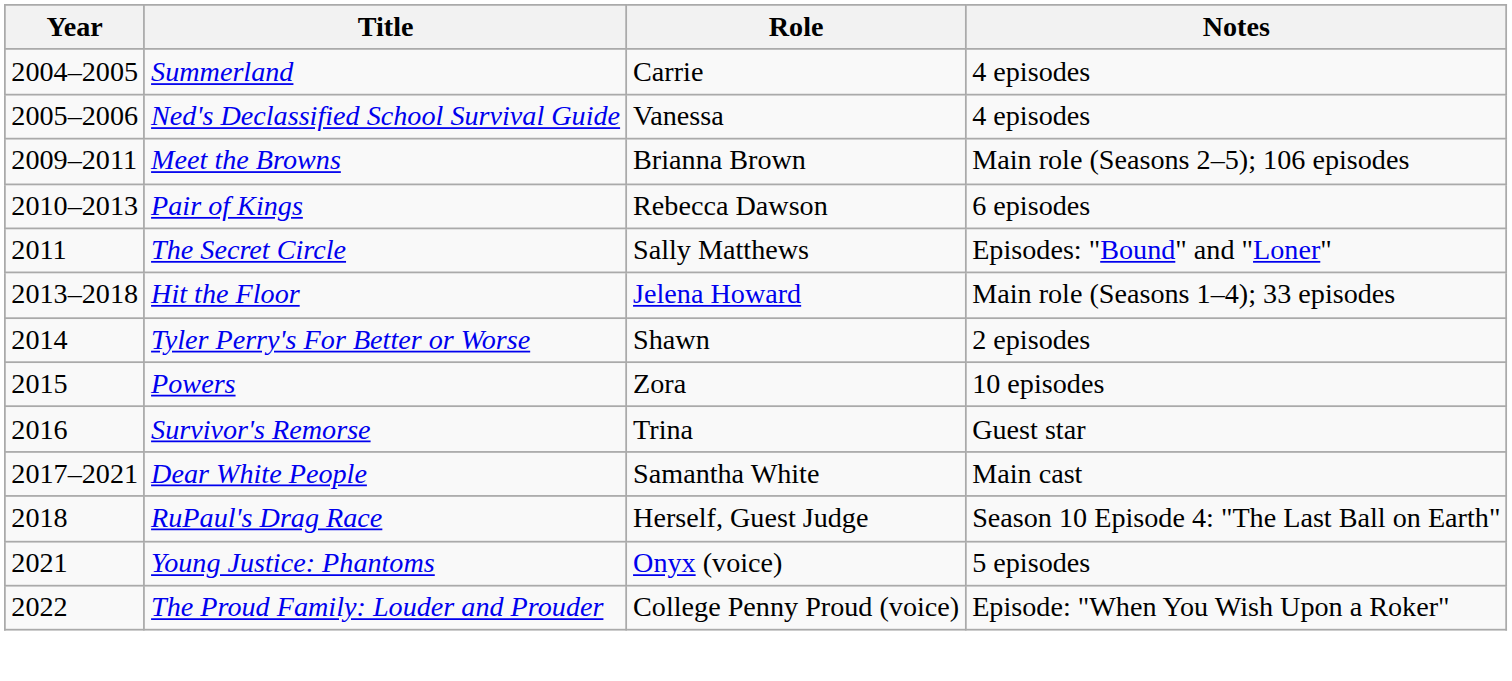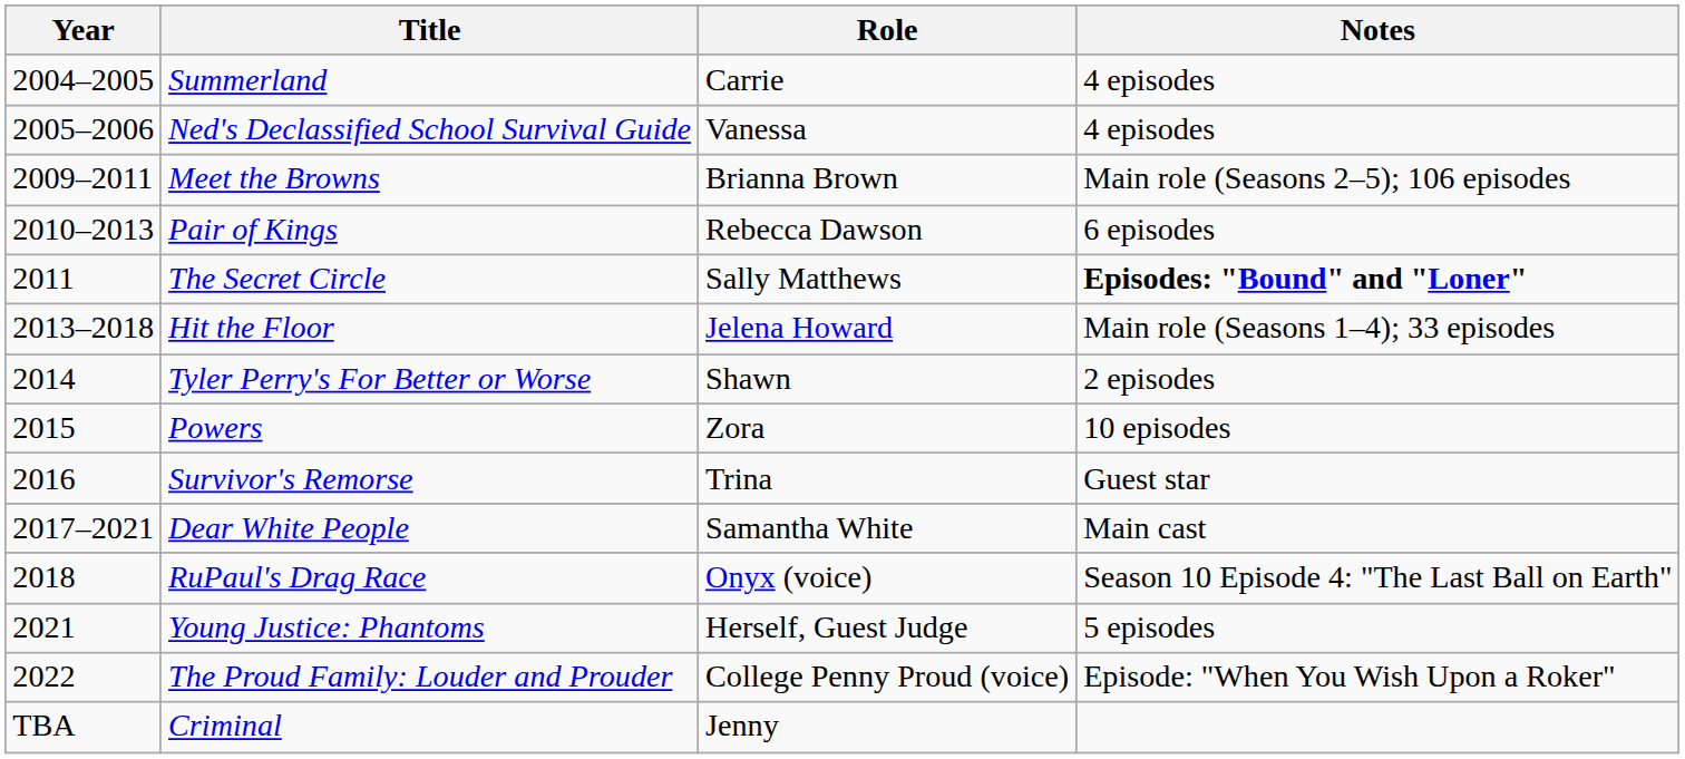 <table class="wikitable sortable">
 <tr>
 <th>Year</th>
 <th>Title</th>
 <th>Role</th>
 <th class="unsortable">Notes</th>
 </tr>
 <tr>
 <td>2004–2005</td>
 <td><em><a href='#'>Summerland</a></em></td>
 <td>Carrie</td>
 <td>4 episodes</td>
 </tr>
 <tr>
 <td>2005–2006</td>
 <td><em><a href='#'>Ned's Declassified School Survival Guide</a></em></td>
 <td>Vanessa</td>
 <td>4 episodes</td>
 </tr>
 <tr>
 <td>2009–2011</td>
 <td><em><a href='#'>Meet the Browns</a></em></td>
 <td>Brianna Brown</td>
 <td>Main role (Seasons 2–5); 106 episodes</td>
 </tr>
 <tr>
 <td>2010–2013</td>
 <td><em><a href='#'>Pair of Kings</a></em></td>
 <td>Rebecca Dawson</td>
 <td>6 episodes</td>
 </tr>
 <tr>
 <td>2011</td>
 <td><em><a href='#'>The Secret Circle</a></em></td>
 <td>Sally Matthews</td>
-<td>Episodes: "<a href='#'>Bound</a>" and "<a href='#'>Loner</a>"</td>
+<td><strong>Episodes: "<a href='#'>Bound</a>" and "<a href='#'>Loner</a>"</strong></td>
 </tr>
 <tr>
 <td>2013–2018</td>
 <td><em><a href='#'>Hit the Floor</a></em></td>
 <td><a href='#'>Jelena Howard</a></td>
 <td>Main role (Seasons 1–4); 33 episodes</td>
 </tr>
 <tr>
 <td>2014</td>
 <td><em><a href='#'>Tyler Perry's For Better or Worse</a></em></td>
 <td>Shawn</td>
 <td>2 episodes</td>
 </tr>
 <tr>
 <td>2015</td>
 <td><em><a href='#'>Powers</a></em></td>
 <td>Zora</td>
 <td>10 episodes</td>
 </tr>
 <tr>
 <td>2016</td>
 <td><em><a href='#'>Survivor's Remorse</a></em></td>
 <td>Trina</td>
 <td>Guest star</td>
 </tr>
 <tr>
 <td>2017–2021</td>
 <td><em><a href='#'>Dear White People</a></em></td>
 <td>Samantha White</td>
 <td>Main cast</td>
 </tr>
 <tr>
 <td>2018</td>
 <td><a href='#'><em>RuPaul's Drag Race</em></a></td>
-<td>Herself, Guest Judge</td>
+<td><a href='#'>Onyx</a> (voice)</td>
 <td>Season 10 Episode 4: "The Last Ball on Earth"</td>
 </tr>
 <tr>
 <td>2021</td>
 <td><em><a href='#'>Young Justice: Phantoms</a></em></td>
-<td><a href='#'>Onyx</a> (voice)</td>
+<td>Herself, Guest Judge</td>
 <td>5 episodes</td>
 </tr>
 <tr>
 <td>2022</td>
 <td><em><a href='#'>The Proud Family: Louder and Prouder</a></em></td>
 <td>College Penny Proud (voice)</td>
 <td>Episode: "When You Wish Upon a Roker"</td>
 </tr>
+<tr>
+<td>TBA</td>
+<td><em><a href='#'>Criminal</a></em></td>
+<td>Jenny</td>
+<td></td>
+</tr>
 </table>
